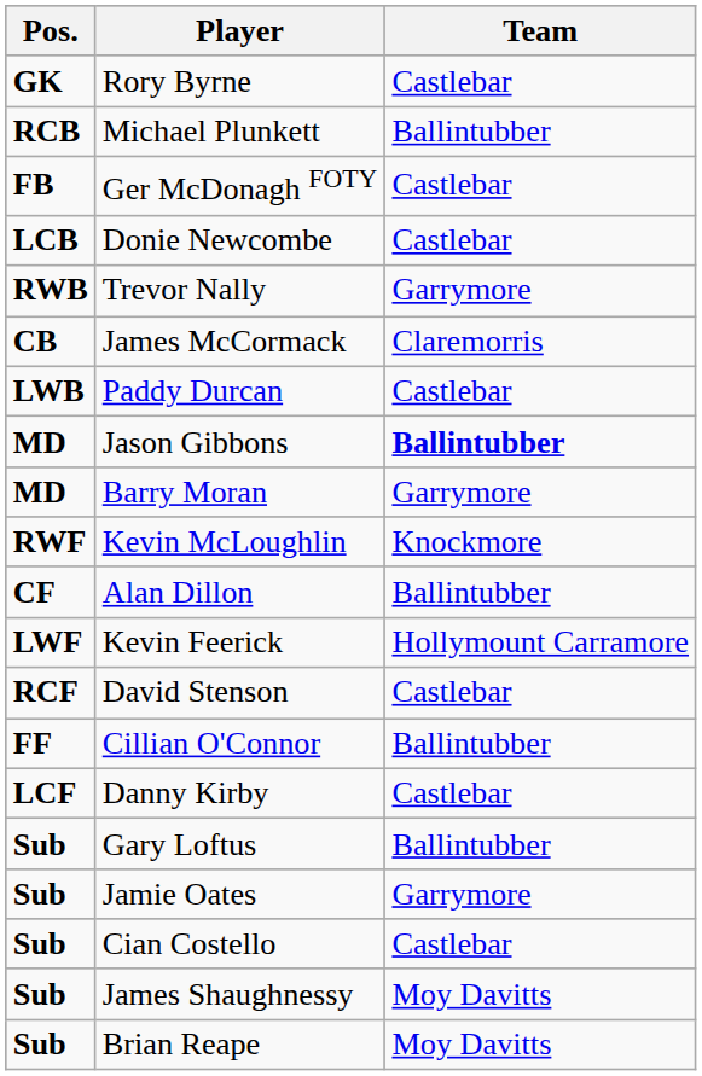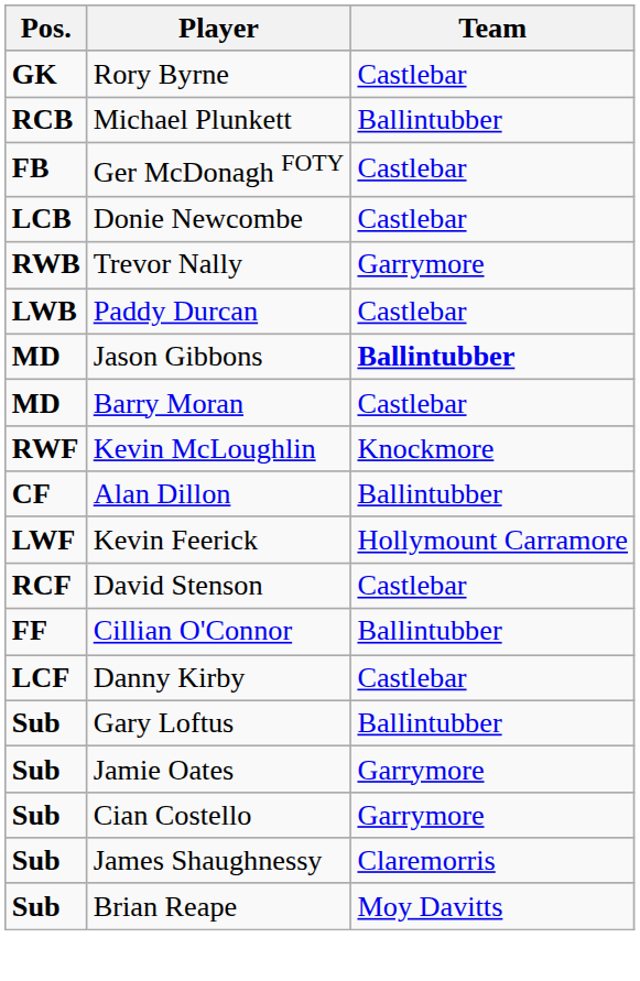 <table class="wikitable">
 <tr>
 <th>Pos.</th>
 <th>Player</th>
 <th>Team</th>
 </tr>
 <tr>
 <td><strong>GK</strong></td>
 <td>Rory Byrne</td>
 <td><a href='#'>Castlebar</a></td>
 </tr>
 <tr>
 <td><strong>RCB</strong></td>
 <td>Michael Plunkett</td>
 <td><a href='#'>Ballintubber</a></td>
 </tr>
 <tr>
 <td><strong>FB</strong></td>
 <td>Ger McDonagh <sup>FOTY</sup></td>
 <td><a href='#'>Castlebar</a></td>
 </tr>
 <tr>
 <td><strong>LCB</strong></td>
 <td>Donie Newcombe</td>
 <td><a href='#'>Castlebar</a></td>
 </tr>
 <tr>
 <td><strong>RWB</strong></td>
 <td>Trevor Nally</td>
 <td><a href='#'>Garrymore</a></td>
 </tr>
 <tr>
-<td><strong>CB</strong></td>
-<td>James McCormack</td>
-<td><a href='#'>Claremorris</a></td>
-</tr>
-<tr>
 <td><strong>LWB</strong></td>
 <td><a href='#'>Paddy Durcan</a></td>
 <td><a href='#'>Castlebar</a></td>
 </tr>
 <tr>
 <td><strong>MD</strong></td>
 <td>Jason Gibbons</td>
 <td><strong><a href='#'>Ballintubber</a></strong></td>
 </tr>
 <tr>
 <td><strong>MD</strong></td>
 <td><a href='#'>Barry Moran</a></td>
-<td><a href='#'>Garrymore</a></td>
+<td><a href='#'>Castlebar</a></td>
 </tr>
 <tr>
 <td><strong>RWF</strong></td>
 <td><a href='#'>Kevin McLoughlin</a></td>
 <td><a href='#'>Knockmore</a></td>
 </tr>
 <tr>
 <td><strong>CF</strong></td>
 <td><a href='#'>Alan Dillon</a></td>
 <td><a href='#'>Ballintubber</a></td>
 </tr>
 <tr>
 <td><strong>LWF</strong></td>
 <td>Kevin Feerick</td>
 <td><a href='#'>Hollymount Carramore</a></td>
 </tr>
 <tr>
 <td><strong>RCF</strong></td>
 <td>David Stenson</td>
 <td><a href='#'>Castlebar</a></td>
 </tr>
 <tr>
 <td><strong>FF</strong></td>
 <td><a href='#'>Cillian O'Connor</a></td>
 <td><a href='#'>Ballintubber</a></td>
 </tr>
 <tr>
 <td><strong>LCF</strong></td>
 <td>Danny Kirby</td>
 <td><a href='#'>Castlebar</a></td>
 </tr>
 <tr>
 <td><strong>Sub</strong></td>
 <td>Gary Loftus</td>
 <td><a href='#'>Ballintubber</a></td>
 </tr>
 <tr>
 <td><strong>Sub</strong></td>
 <td>Jamie Oates</td>
 <td><a href='#'>Garrymore</a></td>
 </tr>
 <tr>
 <td><strong>Sub</strong></td>
 <td>Cian Costello</td>
-<td><a href='#'>Castlebar</a></td>
+<td><a href='#'>Garrymore</a></td>
 </tr>
 <tr>
 <td><strong>Sub</strong></td>
 <td>James Shaughnessy</td>
-<td><a href='#'>Moy Davitts</a></td>
+<td><a href='#'>Claremorris</a></td>
 </tr>
 <tr>
 <td><strong>Sub</strong></td>
 <td>Brian Reape</td>
 <td><a href='#'>Moy Davitts</a></td>
 </tr>
 </table>
